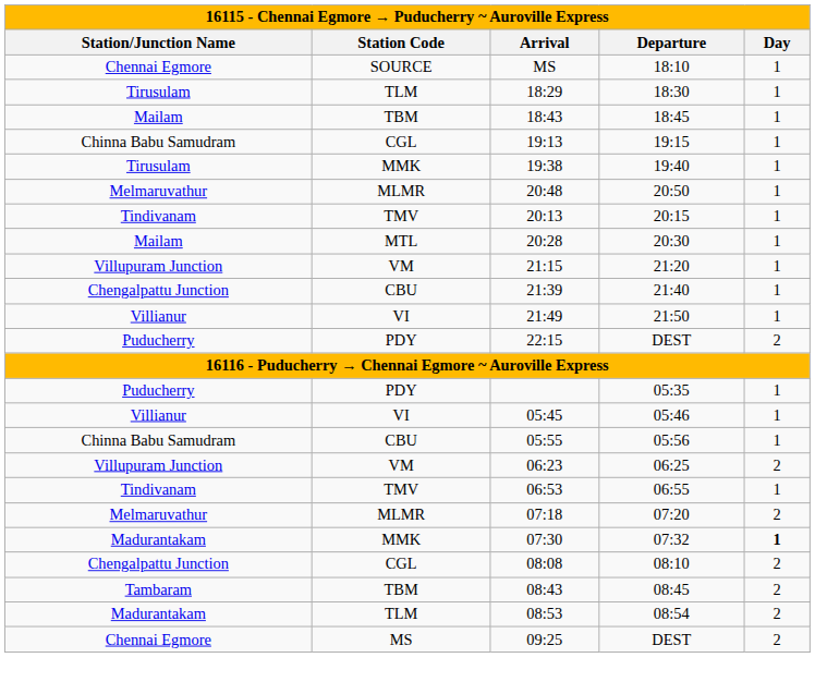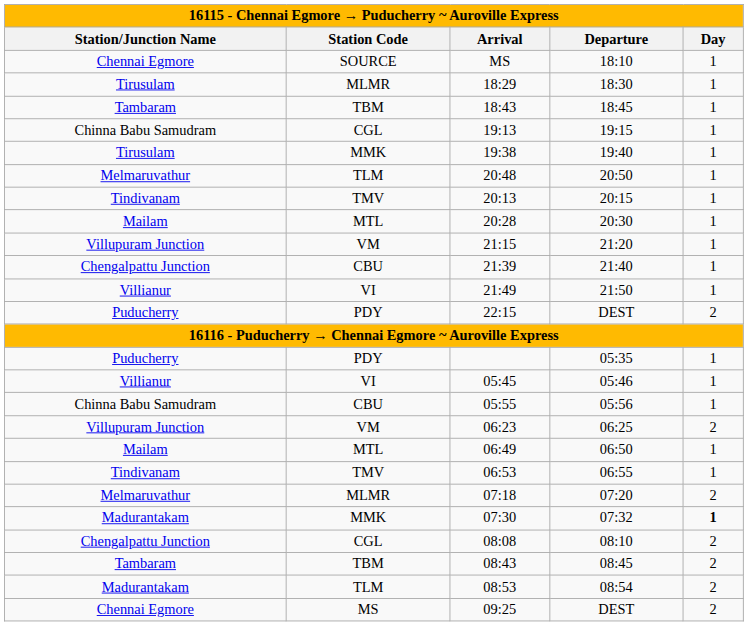 <table class="wikitable sortable" width="65%" style="text-align: center;">
 <tr>
 <th colspan="5" align="center" style="background:#ffba01;"><span>16115 - Chennai Egmore → Puducherry ~ Auroville Express</span></th>
 </tr>
 <tr>
 <th>Station/Junction Name</th>
 <th>Station Code</th>
 <th>Arrival</th>
 <th>Departure</th>
 <th>Day</th>
 </tr>
 <tr>
 <td><a href='#'>Chennai Egmore</a></td>
 <td>SOURCE</td>
 <td>MS</td>
 <td>18:10</td>
 <td>1</td>
 </tr>
 <tr>
 <td><a href='#'>Tirusulam</a></td>
-<td>TLM</td>
+<td>MLMR</td>
 <td>18:29</td>
 <td>18:30</td>
 <td>1</td>
 </tr>
 <tr>
-<td><a href='#'>Mailam</a></td>
+<td><a href='#'>Tambaram</a></td>
 <td>TBM</td>
 <td>18:43</td>
 <td>18:45</td>
 <td>1</td>
 </tr>
 <tr>
 <td>Chinna Babu Samudram</td>
 <td>CGL</td>
 <td>19:13</td>
 <td>19:15</td>
 <td>1</td>
 </tr>
 <tr>
 <td><a href='#'>Tirusulam</a></td>
 <td>MMK</td>
 <td>19:38</td>
 <td>19:40</td>
 <td>1</td>
 </tr>
 <tr>
 <td><a href='#'>Melmaruvathur</a></td>
-<td>MLMR</td>
+<td>TLM</td>
 <td>20:48</td>
 <td>20:50</td>
 <td>1</td>
 </tr>
 <tr>
 <td><a href='#'>Tindivanam</a></td>
 <td>TMV</td>
 <td>20:13</td>
 <td>20:15</td>
 <td>1</td>
 </tr>
 <tr>
 <td><a href='#'>Mailam</a></td>
 <td>MTL</td>
 <td>20:28</td>
 <td>20:30</td>
 <td>1</td>
 </tr>
 <tr>
 <td><a href='#'>Villupuram Junction</a></td>
 <td>VM</td>
 <td>21:15</td>
 <td>21:20</td>
 <td>1</td>
 </tr>
 <tr>
 <td><a href='#'>Chengalpattu Junction</a></td>
 <td>CBU</td>
 <td>21:39</td>
 <td>21:40</td>
 <td>1</td>
 </tr>
 <tr>
 <td><a href='#'>Villianur</a></td>
 <td>VI</td>
 <td>21:49</td>
 <td>21:50</td>
 <td>1</td>
 </tr>
 <tr>
 <td><a href='#'>Puducherry</a></td>
 <td>PDY</td>
 <td>22:15</td>
 <td>DEST</td>
 <td>2</td>
 </tr>
 <tr>
 <th colspan="5" align="center" style="background:#ffba01;"><span>16116 - Puducherry → Chennai Egmore ~ Auroville Express</span></th>
 </tr>
 <tr>
 <td><a href='#'>Puducherry</a></td>
 <td>PDY</td>
 <td></td>
 <td>05:35</td>
 <td>1</td>
 </tr>
 <tr>
 <td><a href='#'>Villianur</a></td>
 <td>VI</td>
 <td>05:45</td>
 <td>05:46</td>
 <td>1</td>
 </tr>
 <tr>
 <td>Chinna Babu Samudram</td>
 <td>CBU</td>
 <td>05:55</td>
 <td>05:56</td>
 <td>1</td>
 </tr>
 <tr>
 <td><a href='#'>Villupuram Junction</a></td>
 <td>VM</td>
 <td>06:23</td>
 <td>06:25</td>
 <td>2</td>
 </tr>
 <tr>
+<td><a href='#'>Mailam</a></td>
+<td>MTL</td>
+<td>06:49</td>
+<td>06:50</td>
+<td>1</td>
+</tr>
+<tr>
 <td><a href='#'>Tindivanam</a></td>
 <td>TMV</td>
 <td>06:53</td>
 <td>06:55</td>
 <td>1</td>
 </tr>
 <tr>
 <td><a href='#'>Melmaruvathur</a></td>
 <td>MLMR</td>
 <td>07:18</td>
 <td>07:20</td>
 <td>2</td>
 </tr>
 <tr>
 <td><a href='#'>Madurantakam</a></td>
 <td>MMK</td>
 <td>07:30</td>
 <td>07:32</td>
 <td><strong>1</strong></td>
 </tr>
 <tr>
 <td><a href='#'>Chengalpattu Junction</a></td>
 <td>CGL</td>
 <td>08:08</td>
 <td>08:10</td>
 <td>2</td>
 </tr>
 <tr>
 <td><a href='#'>Tambaram</a></td>
 <td>TBM</td>
 <td>08:43</td>
 <td>08:45</td>
 <td>2</td>
 </tr>
 <tr>
 <td><a href='#'>Madurantakam</a></td>
 <td>TLM</td>
 <td>08:53</td>
 <td>08:54</td>
 <td>2</td>
 </tr>
 <tr>
 <td><a href='#'>Chennai Egmore</a></td>
 <td>MS</td>
 <td>09:25</td>
 <td>DEST</td>
 <td>2</td>
 </tr>
 </table>
